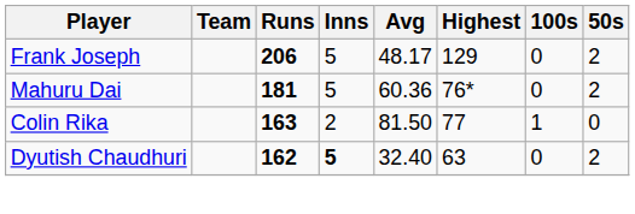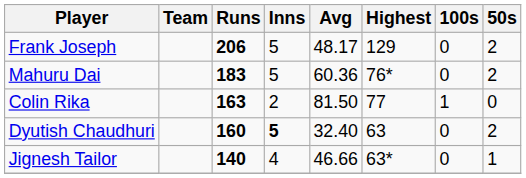 <table class="wikitable">
 <tr>
 <th>Player</th>
 <th>Team</th>
 <th>Runs</th>
 <th>Inns</th>
 <th>Avg</th>
 <th>Highest</th>
 <th>100s</th>
 <th>50s</th>
 </tr>
 <tr>
 <td><a href='#'>Frank Joseph</a></td>
 <td></td>
 <td><strong>206</strong></td>
 <td>5</td>
 <td>48.17</td>
 <td>129</td>
 <td>0</td>
 <td>2</td>
 </tr>
 <tr>
 <td><a href='#'>Mahuru Dai</a></td>
 <td></td>
-<td><strong>181</strong></td>
+<td><strong>183</strong></td>
 <td>5</td>
 <td>60.36</td>
 <td>76*</td>
 <td>0</td>
 <td>2</td>
 </tr>
 <tr>
 <td><a href='#'>Colin Rika</a></td>
 <td></td>
 <td><strong>163</strong></td>
 <td>2</td>
 <td>81.50</td>
 <td>77</td>
 <td>1</td>
 <td>0</td>
 </tr>
 <tr>
 <td><a href='#'>Dyutish Chaudhuri</a></td>
 <td></td>
-<td><strong>162</strong></td>
+<td><strong>160</strong></td>
 <td><strong>5</strong></td>
 <td>32.40</td>
 <td>63</td>
 <td>0</td>
 <td>2</td>
 </tr>
 <tr>
+<td><a href='#'>Jignesh Tailor</a></td>
+<td></td>
+<td><strong>140</strong></td>
+<td>4</td>
+<td>46.66</td>
+<td>63*</td>
+<td>0</td>
+<td>1</td>
+</tr>
+<tr>
 </tr>
 </table>
